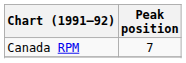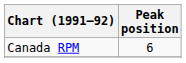 <table class="wikitable sortable">
 <tr>
 <th>Chart (1991–92)</th>
 <th>Peak<br>position</th>
 </tr>
 <tr>
 <td>Canada <a href='#'>RPM</a></td>
-<td align="center">7</td>
+<td align="center">6</td>
 </tr>
 <tr>
 </tr>
 <tr>
 </tr>
 <tr>
 </tr>
 </table>
